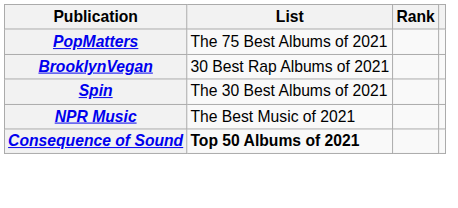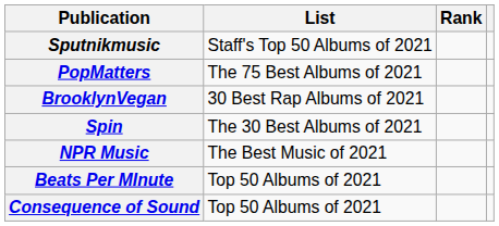 <table class="wikitable sortable plainrowheaders">
 <tr>
 <th>Publication</th>
 <th>List</th>
 <th>Rank</th>
 <th class="unsortable"></th>
+</tr>
+<tr>
+<th scope="row"><em>Sputnikmusic</em></th>
+<td>Staff's Top 50 Albums of 2021</td>
+<td></td>
+<td></td>
 </tr>
 <tr>
 <th scope="row"><em><a href='#'>PopMatters</a></em></th>
 <td>The 75 Best Albums of 2021</td>
 <td></td>
 <td></td>
 </tr>
 <tr>
 <th scope="row"><em><a href='#'>BrooklynVegan</a></em></th>
 <td>30 Best Rap Albums of 2021</td>
 <td></td>
 <td></td>
 </tr>
 <tr>
 <th scope="row"><em><a href='#'>Spin</a></em></th>
 <td>The 30 Best Albums of 2021</td>
 <td></td>
 <td></td>
 </tr>
 <tr>
 <th scope="row"><em><a href='#'>NPR Music</a></em></th>
 <td>The Best Music of 2021</td>
 <td></td>
 <td></td>
 </tr>
 <tr>
+<th scope="row"><em><a href='#'>Beats Per MInute</a></em></th>
+<td>Top 50 Albums of 2021</td>
+<td></td>
+<td></td>
+</tr>
+<tr>
 <th scope="row"><em><a href='#'>Consequence of Sound</a></em></th>
-<td><strong>Top 50 Albums of 2021</strong></td>
+<td>Top 50 Albums of 2021</td>
 <td></td>
 <td></td>
 </tr>
 </table>
